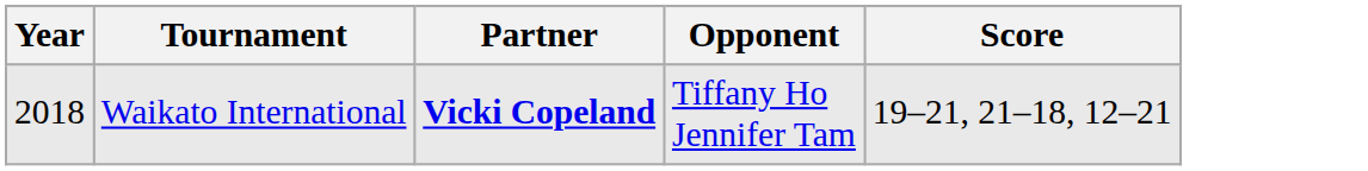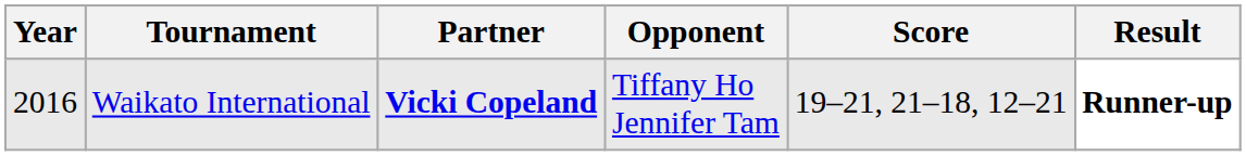 <table class="sortable wikitable" style="font-size: 90%;">
 <tr>
 <th>Year</th>
 <th>Tournament</th>
 <th>Partner</th>
 <th>Opponent</th>
 <th>Score</th>
+<th>Result</th>
 </tr>
 <tr style="background:#E9E9E9">
-<td align="center">2018</td>
+<td align="center">2016</td>
 <td align="left"><a href='#'>Waikato International</a></td>
 <td align="left"><strong> <a href='#'>Vicki Copeland</a></strong></td>
 <td align="left"> <a href='#'>Tiffany Ho</a> <br>  <a href='#'>Jennifer Tam</a></td>
 <td align="left">19–21, 21–18, 12–21</td>
+<td style="text-align:left; background:white"> <strong>Runner-up</strong></td>
 </tr>
 </table>
